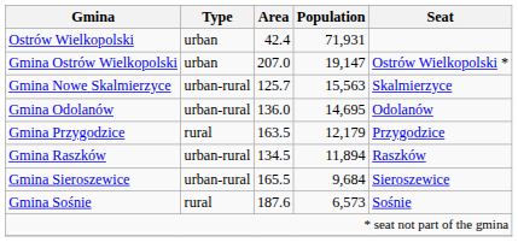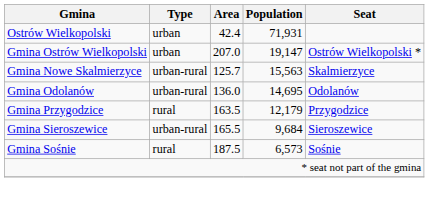 <table class="wikitable">
 <tr>
 <th>Gmina</th>
 <th>Type</th>
 <th>Area<br></th>
 <th>Population<br></th>
 <th>Seat</th>
 </tr>
 <tr>
 <td><a href='#'>Ostrów Wielkopolski</a></td>
 <td>urban</td>
 <td style="text-align:right;">42.4</td>
 <td style="text-align:right;">71,931</td>
 <td> </td>
 </tr>
 <tr>
 <td><a href='#'>Gmina Ostrów Wielkopolski</a></td>
 <td>urban</td>
 <td style="text-align:right;">207.0</td>
 <td style="text-align:right;">19,147</td>
 <td><a href='#'>Ostrów Wielkopolski</a> *</td>
 </tr>
 <tr>
 <td><a href='#'>Gmina Nowe Skalmierzyce</a></td>
 <td>urban-rural</td>
 <td style="text-align:right;">125.7</td>
 <td style="text-align:right;">15,563</td>
 <td><a href='#'>Skalmierzyce</a></td>
 </tr>
 <tr>
 <td><a href='#'>Gmina Odolanów</a></td>
 <td>urban-rural</td>
 <td style="text-align:right;">136.0</td>
 <td style="text-align:right;">14,695</td>
 <td><a href='#'>Odolanów</a></td>
 </tr>
 <tr>
 <td><a href='#'>Gmina Przygodzice</a></td>
 <td>rural</td>
 <td style="text-align:right;">163.5</td>
 <td style="text-align:right;">12,179</td>
 <td><a href='#'>Przygodzice</a></td>
 </tr>
 <tr>
-<td><a href='#'>Gmina Raszków</a></td>
-<td>urban-rural</td>
-<td style="text-align:right;">134.5</td>
-<td style="text-align:right;">11,894</td>
-<td><a href='#'>Raszków</a></td>
-</tr>
-<tr>
 <td><a href='#'>Gmina Sieroszewice</a></td>
 <td>urban-rural</td>
 <td style="text-align:right;">165.5</td>
 <td style="text-align:right;">9,684</td>
 <td><a href='#'>Sieroszewice</a></td>
 </tr>
 <tr>
 <td><a href='#'>Gmina Sośnie</a></td>
 <td>rural</td>
-<td style="text-align:right;">187.6</td>
+<td style="text-align:right;">187.5</td>
 <td style="text-align:right;">6,573</td>
 <td><a href='#'>Sośnie</a></td>
 </tr>
 <tr>
 <td colspan=5 style="text-align:right;font-size:90%">* seat not part of the gmina</td>
 </tr>
 <tr>
 </tr>
 </table>
